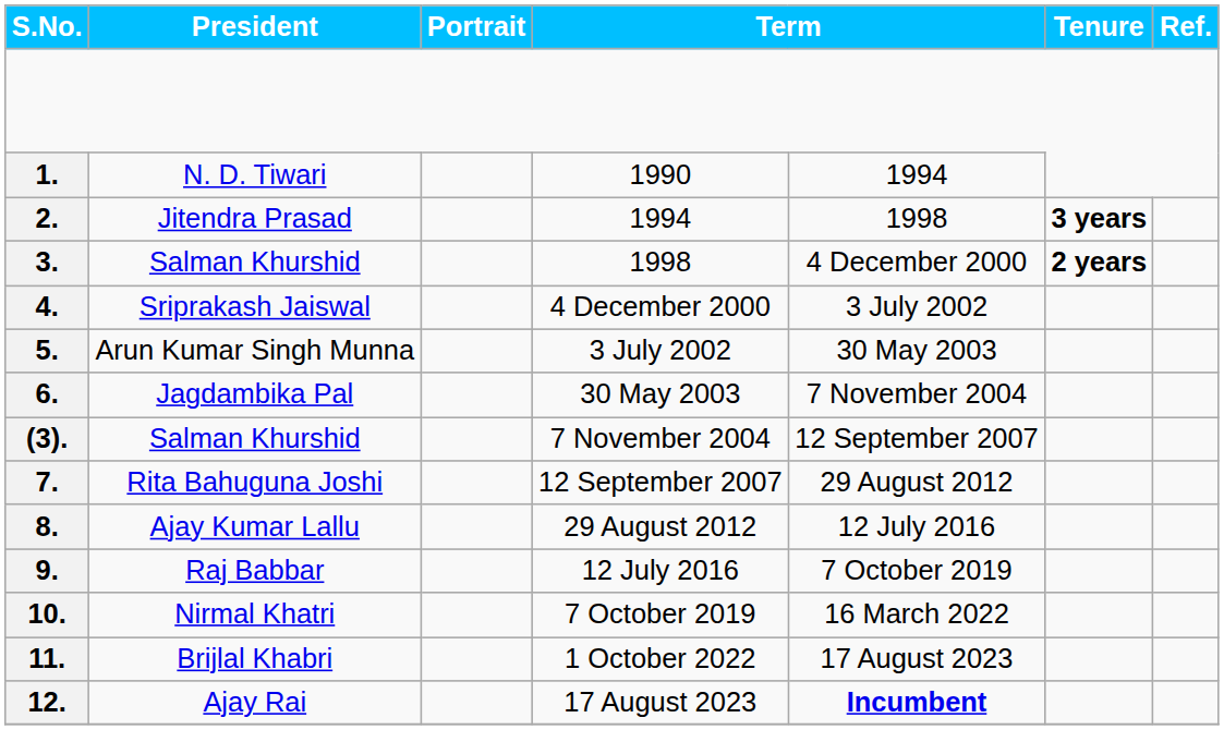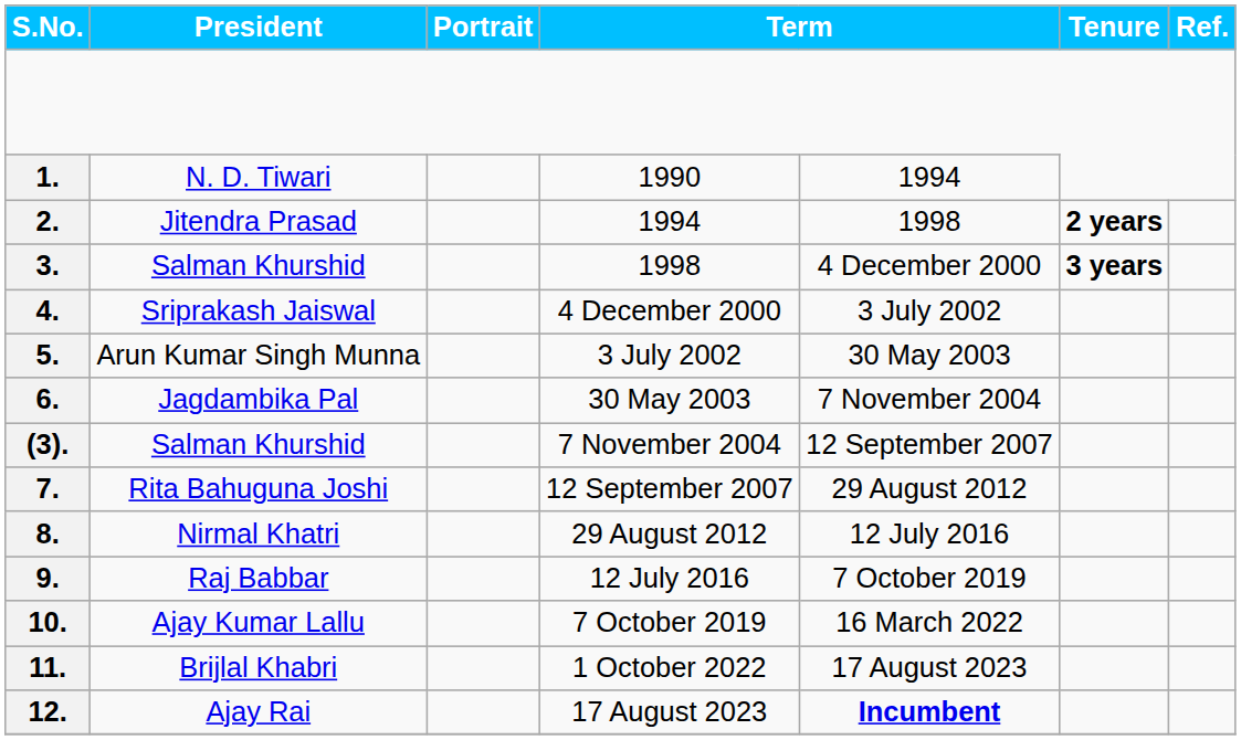 <table class="wikitable sortable" style="text-align:center;">
 <tr>
 <th Style="background-color:#00BFFF; color:white">S.No.</th>
 <th Style="background-color:#00BFFF; color:white">President</th>
 <th Style="background-color:#00BFFF; color:white">Portrait</th>
 <th Style="background-color:#00BFFF; color:white" colspan=2>Term</th>
 <th Style="background-color:#00BFFF; color:white">Tenure</th>
 <th Style="background-color:#00BFFF; color:white">Ref.</th>
 </tr>
 <tr style="text-align:center; height:60px;">
 </tr>
 <tr>
 <th>1.</th>
 <td><a href='#'>N. D. Tiwari</a></td>
 <td></td>
 <td>1990</td>
 <td>1994</td>
 </tr>
 <tr>
 <th>2.</th>
 <td><a href='#'>Jitendra Prasad</a></td>
 <td></td>
 <td>1994</td>
 <td>1998</td>
-<td><strong>3 years </strong></td>
+<td><strong>2 years</strong></td>
 <td></td>
 </tr>
 <tr>
 <th>3.</th>
 <td><a href='#'>Salman Khurshid</a></td>
 <td></td>
 <td>1998</td>
 <td>4 December 2000</td>
-<td><strong>2 years</strong></td>
+<td><strong>3 years </strong></td>
 <td></td>
 </tr>
 <tr>
 <th>4.</th>
 <td><a href='#'>Sriprakash Jaiswal</a></td>
 <td></td>
 <td>4 December 2000</td>
 <td>3 July 2002</td>
 <td><strong></strong></td>
 <td></td>
 </tr>
 <tr>
 <th>5.</th>
 <td>Arun Kumar Singh Munna</td>
 <td></td>
 <td>3 July 2002</td>
 <td>30 May 2003</td>
 <td><strong></strong></td>
 <td></td>
 </tr>
 <tr>
 <th>6.</th>
 <td><a href='#'>Jagdambika Pal</a></td>
 <td></td>
 <td>30 May 2003</td>
 <td>7 November 2004</td>
 <td><strong></strong></td>
 <td></td>
 </tr>
 <tr>
 <th>(3).</th>
 <td><a href='#'>Salman Khurshid</a></td>
 <td></td>
 <td>7 November 2004</td>
 <td>12 September 2007</td>
 <td><strong></strong></td>
 <td></td>
 </tr>
 <tr>
 <th>7.</th>
 <td><a href='#'>Rita Bahuguna Joshi</a></td>
 <td></td>
 <td>12 September 2007</td>
 <td>29 August 2012</td>
 <td><strong></strong></td>
 <td></td>
 </tr>
 <tr>
 <th>8.</th>
-<td><a href='#'>Ajay Kumar Lallu</a></td>
+<td><a href='#'>Nirmal Khatri</a></td>
 <td></td>
 <td>29 August 2012</td>
 <td>12 July 2016</td>
 <td><strong></strong></td>
 <td></td>
 </tr>
 <tr>
 <th>9.</th>
 <td><a href='#'>Raj Babbar</a></td>
 <td></td>
 <td>12 July 2016</td>
 <td>7 October 2019</td>
 <td><strong></strong></td>
 <td></td>
 </tr>
 <tr>
 <th>10.</th>
-<td><a href='#'>Nirmal Khatri</a></td>
+<td><a href='#'>Ajay Kumar Lallu</a></td>
 <td></td>
 <td>7 October 2019</td>
 <td>16 March 2022</td>
 <td><strong></strong></td>
 <td></td>
 </tr>
 <tr>
 <th>11.</th>
 <td><a href='#'>Brijlal Khabri</a></td>
 <td></td>
 <td>1 October 2022</td>
 <td>17 August 2023</td>
 <td><strong></strong></td>
 <td></td>
 </tr>
 <tr>
 <th>12.</th>
 <td><a href='#'>Ajay Rai</a></td>
 <td></td>
 <td>17 August 2023</td>
 <td><strong><a href='#'>Incumbent</a></strong></td>
 <td><strong></strong></td>
 <td></td>
 </tr>
 <tr>
 </tr>
 </table>
